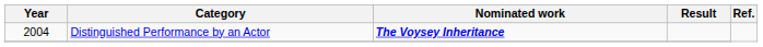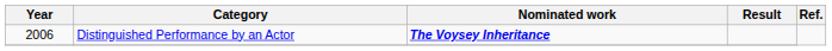 <table class=wikitable>
 <tr>
 <th scope="col" style="width:5em;">Year</th>
 <th scope="col" style="width:26em;">Category</th>
 <th scope="col" style="width:25em;">Nominated work</th>
 <th scope="col" style="width:5em;">Result</th>
 <th>Ref.</th>
 </tr>
 <tr>
-<td style="text-align:center;">2004</td>
+<td style="text-align:center;">2006</td>
 <td><a href='#'>Distinguished Performance by an Actor</a></td>
 <td><strong><em><a href='#'>The Voysey Inheritance</a></em></strong></td>
 <td></td>
 </tr>
 <tr>
 </tr>
 </table>
